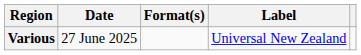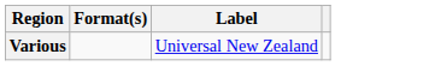 <table class="wikitable plainrowheaders">
 <tr>
 <th scope="col">Region</th>
-<th scope="col">Date</th>
 <th scope="col">Format(s)</th>
 <th scope="col">Label</th>
 <th scope="col"></th>
 </tr>
 <tr>
 <th scope="row">Various</th>
-<td>27 June 2025</td>
 <td></td>
 <td><a href='#'>Universal New Zealand</a></td>
 <td align="center"></td>
 </tr>
 </table>
